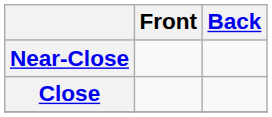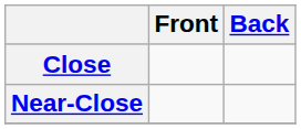 <table class="wikitable" style="text-align: center;">
 <tr>
 <th></th>
 <th [Front vowel>Front</th>
 <th><a href='#'>Back</a></th>
 </tr>
 <tr>
-<th><a href='#'>Near-Close</a></th>
+<th><a href='#'>Close</a></th>
 <td></td>
 <td></td>
 </tr>
 <tr>
-<th><a href='#'>Close</a></th>
+<th><a href='#'>Near-Close</a></th>
 <td></td>
 <td></td>
 </tr>
 <tr>
 </tr>
 </table>
